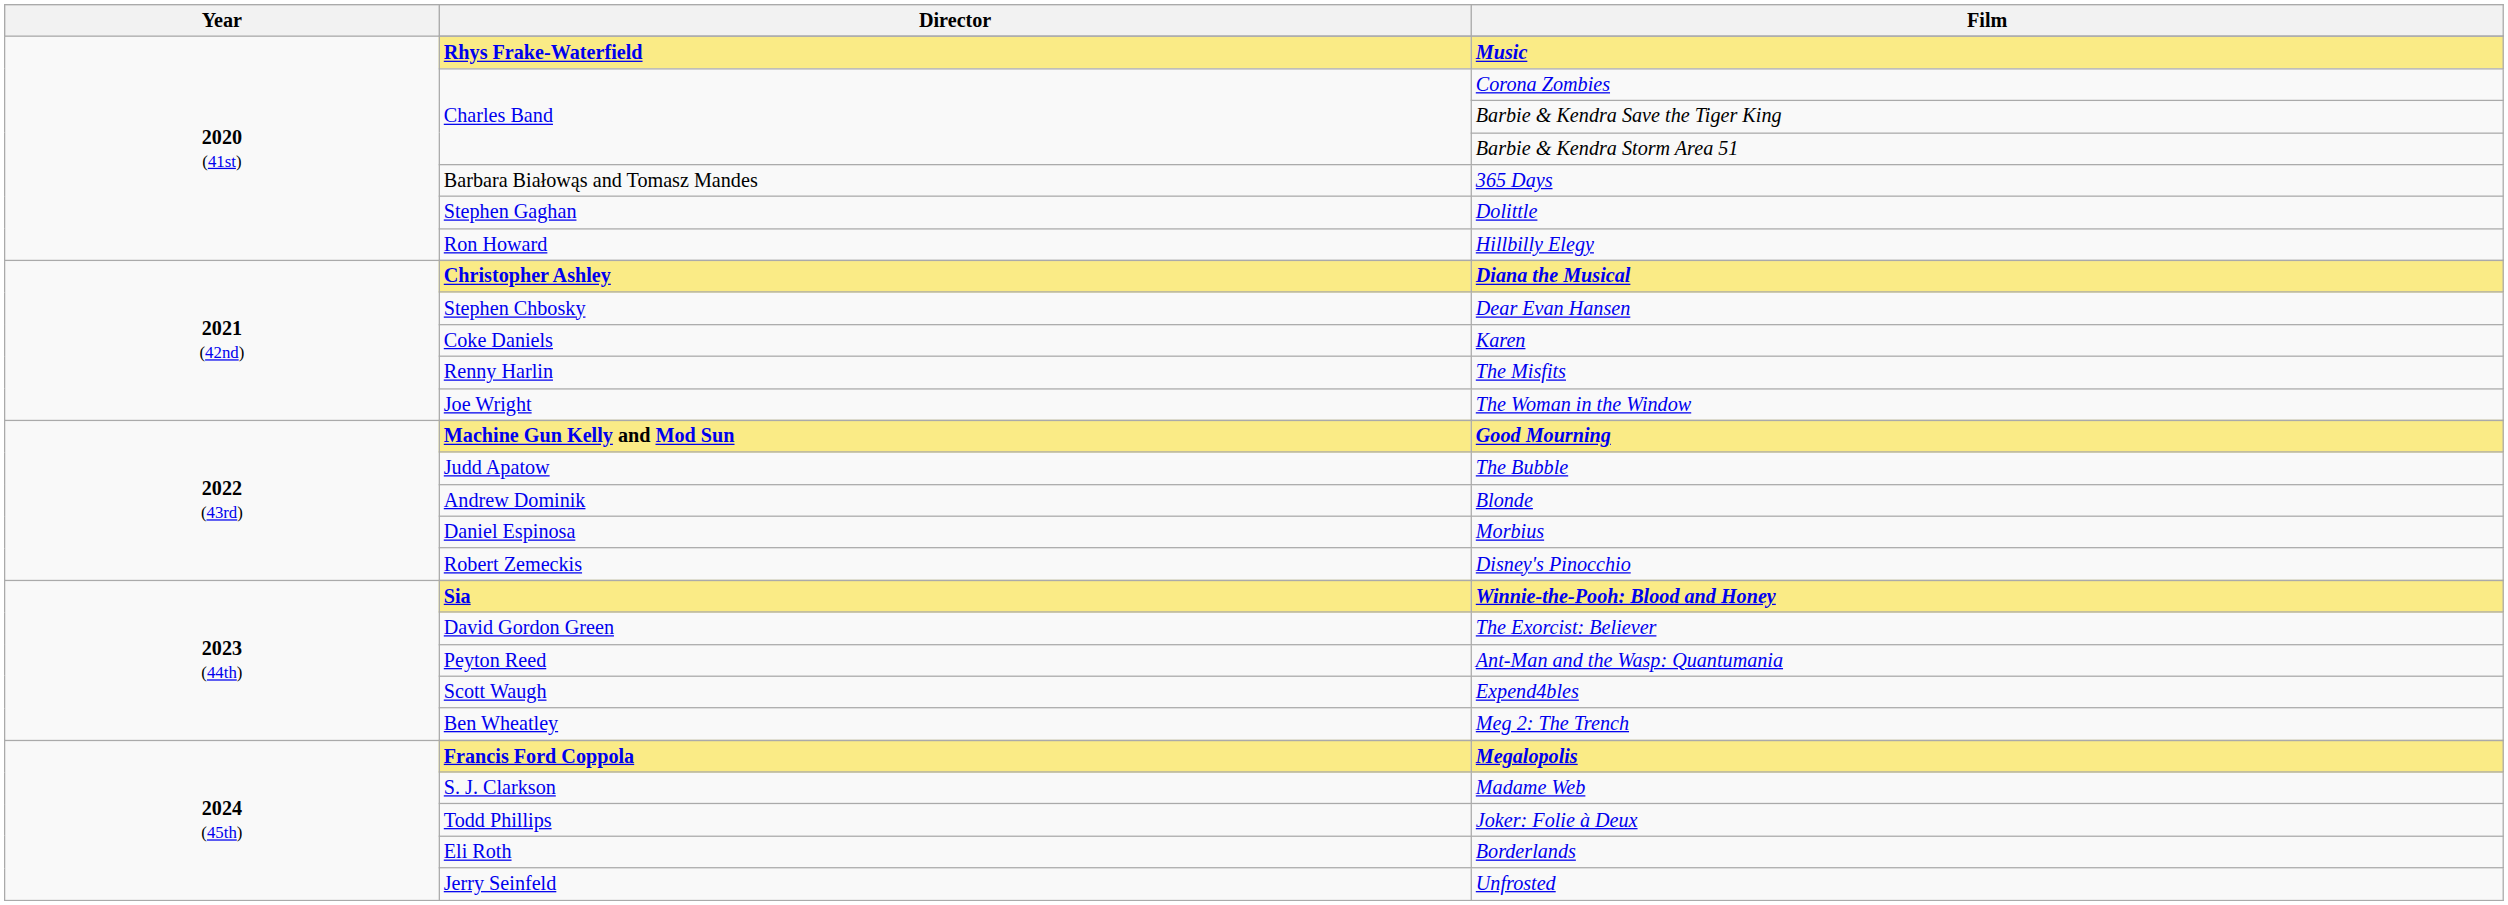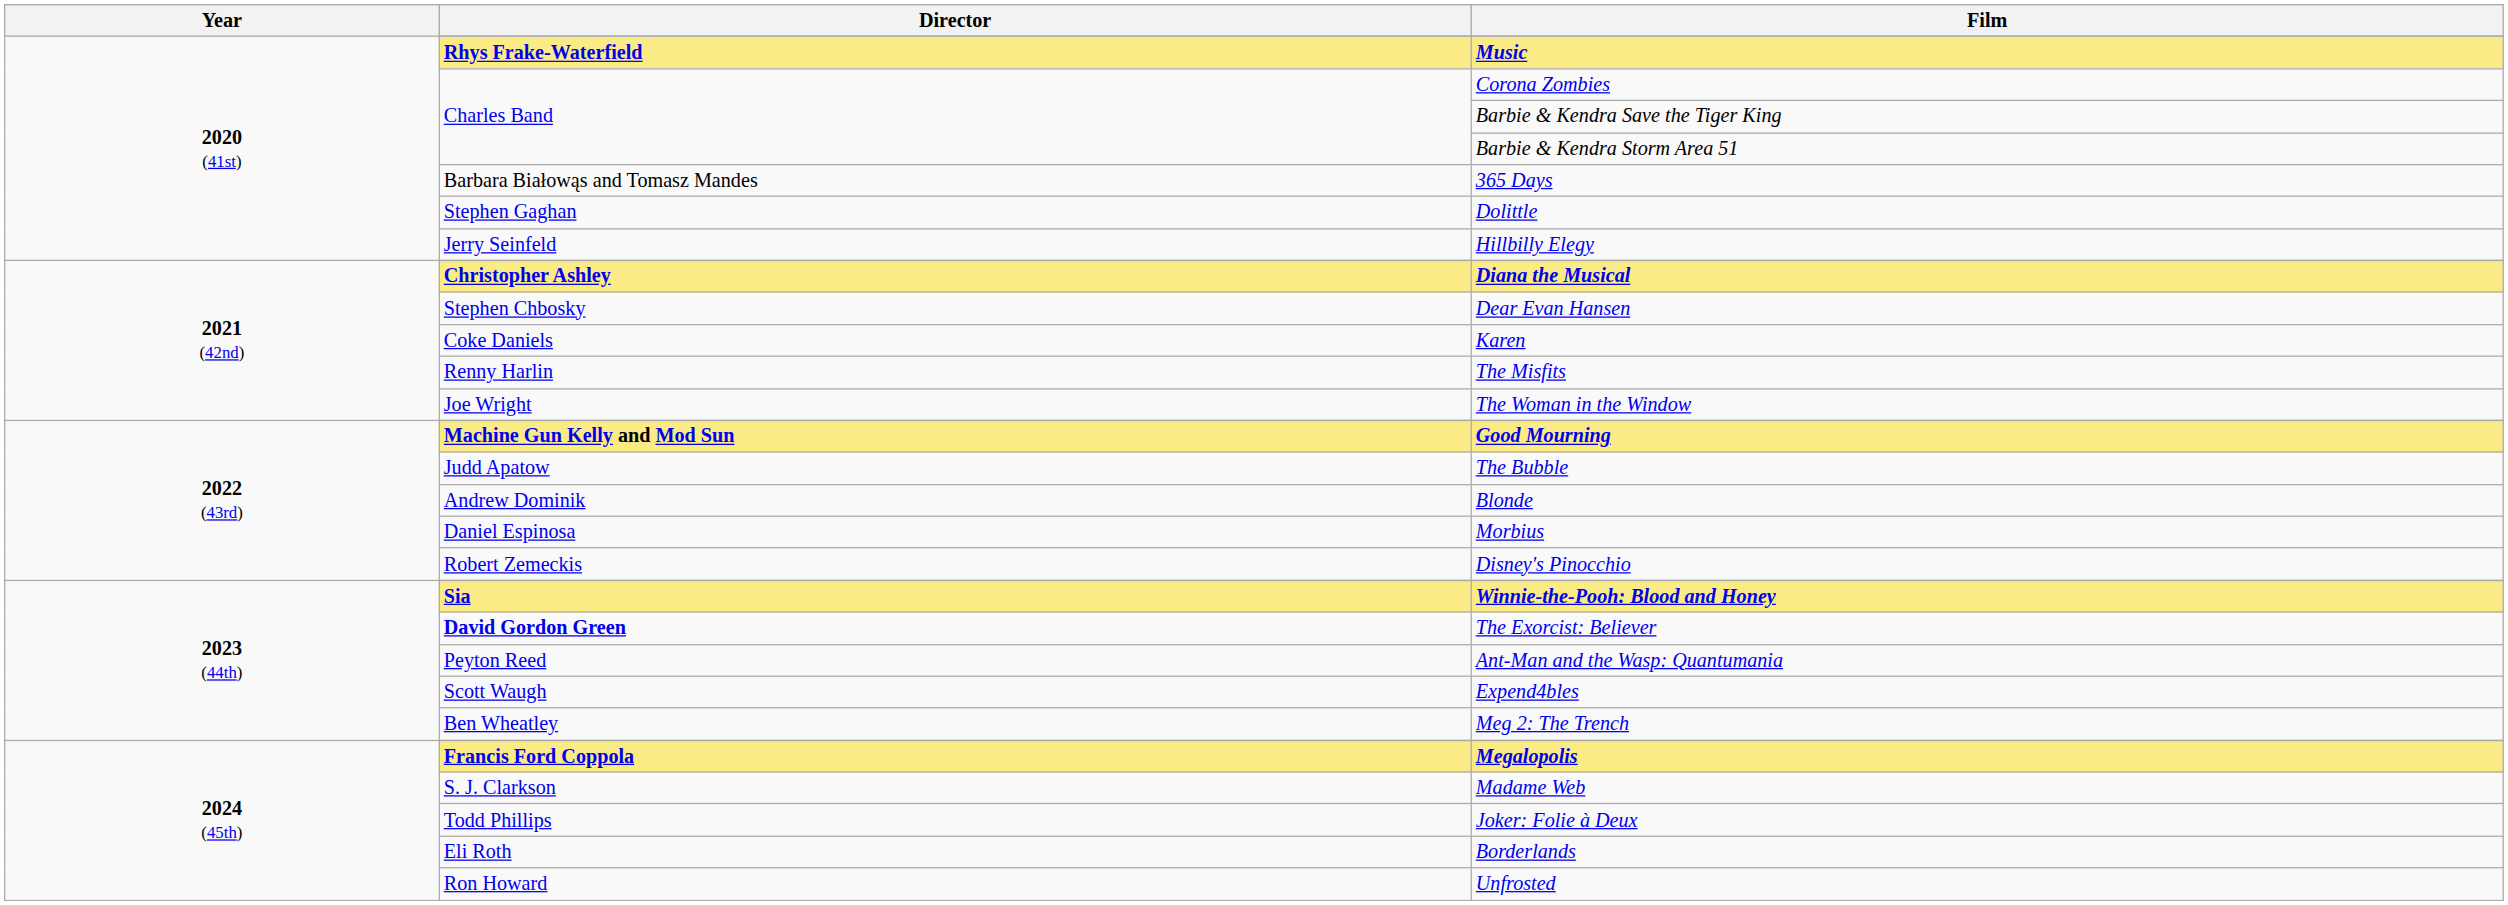 <table class="wikitable" style="width:100%">
 <tr bgcolor="#bebebe">
 <th width="8%">Year</th>
 <th width="19%">Director</th>
 <th width="19%">Film</th>
 </tr>
 <tr>
 <td rowspan="8" style="text-align:center"><strong>2020</strong><br><small>(<a href='#'>41st</a>)</small></td>
 </tr>
 <tr style="background:#FAEB86;">
 <td><strong><a href='#'>Rhys Frake-Waterfield</a></strong></td>
 <td><strong><em><a href='#'>Music</a></em></strong></td>
 </tr>
 <tr>
 <td rowspan="3"><a href='#'>Charles Band</a></td>
 <td><em><a href='#'>Corona Zombies</a></em></td>
 </tr>
 <tr>
 <td><em>Barbie & Kendra Save the Tiger King</em></td>
 </tr>
 <tr>
 <td><em>Barbie & Kendra Storm Area 51</em></td>
 </tr>
 <tr>
 <td>Barbara Białowąs and Tomasz Mandes</td>
 <td><em><a href='#'>365 Days</a></em></td>
 </tr>
 <tr>
 <td><a href='#'>Stephen Gaghan</a></td>
 <td><em><a href='#'>Dolittle</a></em></td>
 </tr>
 <tr>
-<td><a href='#'>Ron Howard</a></td>
+<td><a href='#'>Jerry Seinfeld</a></td>
 <td><em><a href='#'>Hillbilly Elegy</a></em></td>
 </tr>
 <tr>
 <td rowspan="6" style="text-align:center"><strong>2021</strong><br><small>(<a href='#'>42nd</a>)</small></td>
 </tr>
 <tr style="background:#FAEB86;">
 <td><strong><a href='#'>Christopher Ashley</a></strong></td>
 <td><strong><em><a href='#'>Diana the Musical</a></em></strong></td>
 </tr>
 <tr>
 <td><a href='#'>Stephen Chbosky</a></td>
 <td><em><a href='#'>Dear Evan Hansen</a></em></td>
 </tr>
 <tr>
 <td><a href='#'>Coke Daniels</a></td>
 <td><em><a href='#'>Karen</a></em></td>
 </tr>
 <tr>
 <td><a href='#'>Renny Harlin</a></td>
 <td><em><a href='#'>The Misfits</a></em></td>
 </tr>
 <tr>
 <td><a href='#'>Joe Wright</a></td>
 <td><em><a href='#'>The Woman in the Window</a></em></td>
 </tr>
 <tr>
 <td rowspan="6" style="text-align:center"><strong>2022</strong><br><small>(<a href='#'>43rd</a>)</small></td>
 </tr>
 <tr style="background:#FAEB86;">
 <td><strong><a href='#'>Machine Gun Kelly</a> and <a href='#'>Mod Sun</a></strong></td>
 <td><strong><em><a href='#'>Good Mourning</a></em></strong></td>
 </tr>
 <tr>
 <td><a href='#'>Judd Apatow</a></td>
 <td><em><a href='#'>The Bubble</a></em></td>
 </tr>
 <tr>
 <td><a href='#'>Andrew Dominik</a></td>
 <td><em><a href='#'>Blonde</a></em></td>
 </tr>
 <tr>
 <td><a href='#'>Daniel Espinosa</a></td>
 <td><em><a href='#'>Morbius</a></em></td>
 </tr>
 <tr>
 <td><a href='#'>Robert Zemeckis</a></td>
 <td><em><a href='#'>Disney's Pinocchio</a></em></td>
 </tr>
 <tr>
 <td rowspan="6" style="text-align:center"><strong>2023</strong><br><small>(<a href='#'>44th</a>)</small></td>
 </tr>
 <tr style="background:#FAEB86;">
 <td><strong><a href='#'>Sia</a></strong></td>
 <td><strong><em><a href='#'>Winnie-the-Pooh: Blood and Honey</a></em></strong></td>
 </tr>
 <tr>
-<td><a href='#'>David Gordon Green</a></td>
+<td><strong><a href='#'>David Gordon Green</a></strong></td>
 <td><em><a href='#'>The Exorcist: Believer</a></em></td>
 </tr>
 <tr>
 <td><a href='#'>Peyton Reed</a></td>
 <td><em><a href='#'>Ant-Man and the Wasp: Quantumania</a></em></td>
 </tr>
 <tr>
 <td><a href='#'>Scott Waugh</a></td>
 <td><em><a href='#'>Expend4bles</a></em></td>
 </tr>
 <tr>
 <td><a href='#'>Ben Wheatley</a></td>
 <td><em><a href='#'>Meg 2: The Trench</a></em></td>
 </tr>
 <tr>
 <td rowspan="6" style="text-align:center"><strong>2024</strong><br><small>(<a href='#'>45th</a>)</small></td>
 </tr>
 <tr style="background:#FAEB86;">
 <td><strong><a href='#'>Francis Ford Coppola</a></strong></td>
 <td><strong><em><a href='#'>Megalopolis</a></em></strong></td>
 </tr>
 <tr>
 <td><a href='#'>S. J. Clarkson</a></td>
 <td><em><a href='#'>Madame Web</a></em></td>
 </tr>
 <tr>
 <td><a href='#'>Todd Phillips</a></td>
 <td><em><a href='#'>Joker: Folie à Deux</a></em></td>
 </tr>
 <tr>
 <td><a href='#'>Eli Roth</a></td>
 <td><em><a href='#'>Borderlands</a></em></td>
 </tr>
 <tr>
-<td><a href='#'>Jerry Seinfeld</a></td>
+<td><a href='#'>Ron Howard</a></td>
 <td><em><a href='#'>Unfrosted</a></em></td>
 </tr>
 </table>
